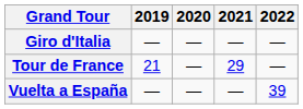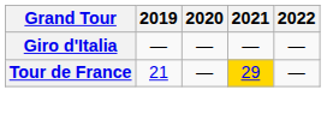 <table class="wikitable plainrowheaders">
 <tr>
 <th scope="col"><a href='#'>Grand Tour</a></th>
 <th scope="col">2019</th>
 <th scope="col">2020</th>
 <th scope="col">2021</th>
 <th scope="col">2022</th>
 </tr>
 <tr style="text-align:center;">
 <th scope="row"> <a href='#'>Giro d'Italia</a></th>
 <td>—</td>
 <td>—</td>
 <td>—</td>
 <td>—</td>
 </tr>
 <tr style="text-align:center;">
 <th scope="row"> <a href='#'>Tour de France</a></th>
 <td><a href='#'>21</a></td>
 <td>—</td>
-<td><a href='#'>29</a></td>
+<td style="background: gold;"><a href='#'>29</a></td>
 <td>—</td>
 </tr>
-<tr style="text-align:center;">
-<th scope="row"> <a href='#'>Vuelta a España</a></th>
-<td>—</td>
-<td>—</td>
-<td>—</td>
-<td><a href='#'>39</a></td>
-</tr>
 </table>
